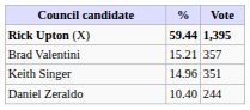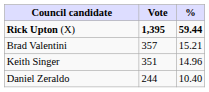 <table class="wikitable">
 <tr>
 <th style="background:#ddf; width:200px;">Council candidate</th>
+<th style="background:#ddf; width:50px;">Vote</th>
 <th style="background:#ddf; width:30px;">%</th>
-<th style="background:#ddf; width:50px;">Vote</th>
 </tr>
 <tr>
 <td><strong>Rick Upton</strong> (X)</td>
+<td><strong>1,395</strong></td>
 <td><strong>59.44</strong></td>
-<td><strong>1,395</strong></td>
 </tr>
 <tr>
 <td>Brad Valentini</td>
+<td>357</td>
 <td>15.21</td>
-<td>357</td>
 </tr>
 <tr>
 <td>Keith Singer</td>
+<td>351</td>
 <td>14.96</td>
-<td>351</td>
 </tr>
 <tr>
 <td>Daniel Zeraldo</td>
+<td>244</td>
 <td>10.40</td>
-<td>244</td>
 </tr>
 </table>
